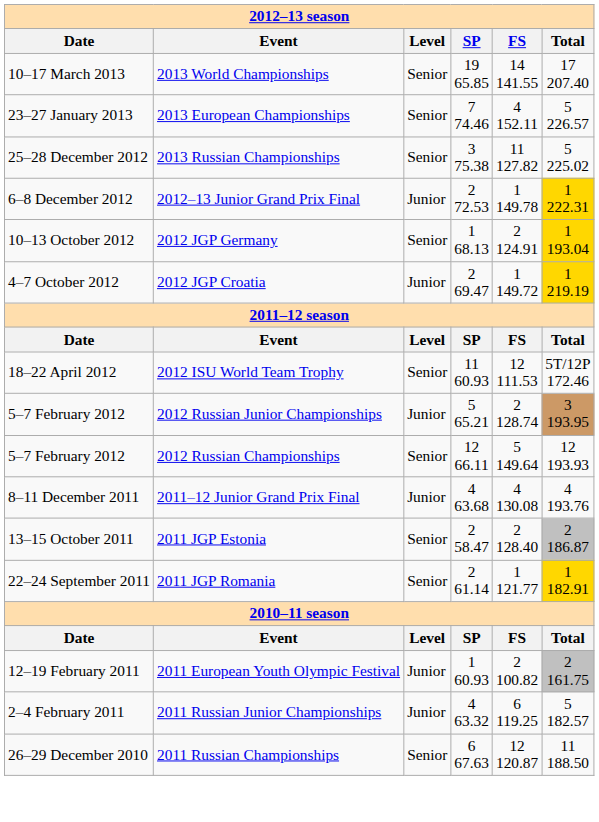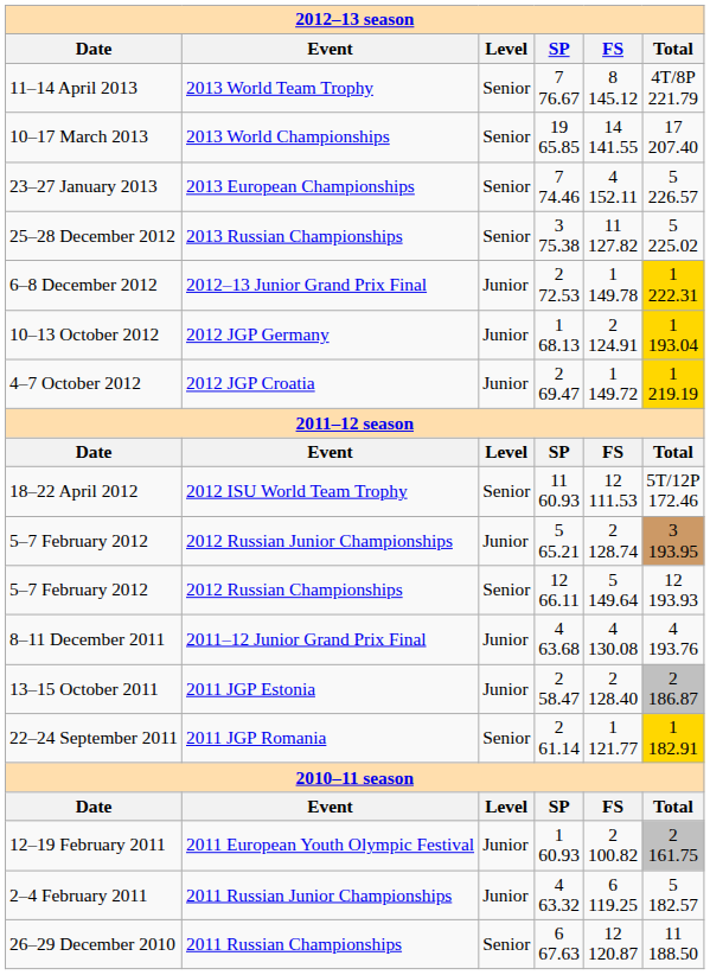 <table class="wikitable">
 <tr>
 <th style="background-color: #ffdead;" colspan=6 align=center><a href='#'>2012–13 season</a></th>
 </tr>
 <tr>
 <th>Date</th>
 <th>Event</th>
 <th>Level</th>
 <th><a href='#'>SP</a></th>
 <th><a href='#'>FS</a></th>
 <th>Total</th>
+</tr>
+<tr>
+<td>11–14 April 2013</td>
+<td><a href='#'>2013 World Team Trophy</a></td>
+<td>Senior</td>
+<td align=center>7 <br> 76.67</td>
+<td align=center>8 <br> 145.12</td>
+<td align=center>4T/8P <br> 221.79</td>
 </tr>
 <tr>
 <td>10–17 March 2013</td>
 <td><a href='#'>2013 World Championships</a></td>
 <td>Senior</td>
 <td align=center>19 <br> 65.85</td>
 <td align=center>14 <br> 141.55</td>
 <td align=center>17 <br> 207.40</td>
 </tr>
 <tr>
 <td>23–27 January 2013</td>
 <td><a href='#'>2013 European Championships</a></td>
 <td>Senior</td>
 <td align=center>7 <br> 74.46</td>
 <td align=center>4 <br> 152.11</td>
 <td align=center>5 <br> 226.57</td>
 </tr>
 <tr>
 <td>25–28 December 2012</td>
 <td><a href='#'>2013 Russian Championships</a></td>
 <td>Senior</td>
 <td align=center>3 <br> 75.38</td>
 <td align=center>11 <br> 127.82</td>
 <td align=center>5 <br> 225.02</td>
 </tr>
 <tr>
 <td>6–8 December 2012</td>
 <td><a href='#'>2012–13 Junior Grand Prix Final</a></td>
 <td>Junior</td>
 <td align=center>2 <br> 72.53</td>
 <td align=center>1 <br> 149.78</td>
 <td align=center bgcolor=gold>1 <br> 222.31</td>
 </tr>
 <tr>
 <td>10–13 October 2012</td>
 <td><a href='#'>2012 JGP Germany</a></td>
-<td>Senior</td>
+<td>Junior</td>
 <td align=center>1 <br> 68.13</td>
 <td align=center>2 <br> 124.91</td>
 <td align=center bgcolor=gold>1 <br> 193.04</td>
 </tr>
 <tr>
 <td>4–7 October 2012</td>
 <td><a href='#'>2012 JGP Croatia</a></td>
 <td>Junior</td>
 <td align=center>2 <br> 69.47</td>
 <td align=center>1 <br> 149.72</td>
 <td align=center bgcolor=gold>1 <br> 219.19</td>
 </tr>
 <tr>
 <th style="background-color: #ffdead;" colspan=6 align=center><a href='#'>2011–12 season</a></th>
 </tr>
 <tr>
 <th>Date</th>
 <th>Event</th>
 <th>Level</th>
 <th>SP</th>
 <th>FS</th>
 <th>Total</th>
 </tr>
 <tr>
 <td>18–22 April 2012</td>
 <td><a href='#'>2012 ISU World Team Trophy</a></td>
 <td>Senior</td>
 <td align=center>11 <br> 60.93</td>
 <td align=center>12 <br> 111.53</td>
 <td align=center>5T/12P <br> 172.46</td>
 </tr>
 <tr>
 <td>5–7 February 2012</td>
 <td><a href='#'>2012 Russian Junior Championships</a></td>
 <td>Junior</td>
 <td align=center>5 <br> 65.21</td>
 <td align=center>2 <br> 128.74</td>
 <td align=center bgcolor=cc9966>3 <br> 193.95</td>
 </tr>
 <tr>
 <td>5–7 February 2012</td>
 <td><a href='#'>2012 Russian Championships</a></td>
 <td>Senior</td>
 <td align=center>12 <br> 66.11</td>
 <td align=center>5 <br> 149.64</td>
 <td align=center>12 <br> 193.93</td>
 </tr>
 <tr>
 <td>8–11 December 2011</td>
 <td><a href='#'>2011–12 Junior Grand Prix Final</a></td>
 <td>Junior</td>
 <td align=center>4 <br> 63.68</td>
 <td align=center>4 <br> 130.08</td>
 <td align=center>4 <br> 193.76</td>
 </tr>
 <tr>
 <td>13–15 October 2011</td>
 <td><a href='#'>2011 JGP Estonia</a></td>
-<td>Senior</td>
+<td>Junior</td>
 <td align=center>2 <br> 58.47</td>
 <td align=center>2 <br> 128.40</td>
 <td align=center bgcolor=silver>2 <br> 186.87</td>
 </tr>
 <tr>
 <td>22–24 September 2011</td>
 <td><a href='#'>2011 JGP Romania</a></td>
 <td>Senior</td>
 <td align=center>2 <br> 61.14</td>
 <td align=center>1 <br> 121.77</td>
 <td align=center bgcolor=gold>1 <br> 182.91</td>
 </tr>
 <tr>
 <th style="background-color: #ffdead;" colspan=6 align=center><a href='#'>2010–11 season</a></th>
 </tr>
 <tr>
 <th>Date</th>
 <th>Event</th>
 <th>Level</th>
 <th>SP</th>
 <th>FS</th>
 <th>Total</th>
 </tr>
 <tr>
 <td>12–19 February 2011</td>
 <td><a href='#'>2011 European Youth Olympic Festival</a></td>
 <td>Junior</td>
 <td align=center>1 <br> 60.93</td>
 <td align=center>2 <br> 100.82</td>
 <td align=center bgcolor=silver>2 <br> 161.75</td>
 </tr>
 <tr>
 <td>2–4 February 2011</td>
 <td><a href='#'>2011 Russian Junior Championships</a></td>
 <td>Junior</td>
 <td align=center>4 <br> 63.32</td>
 <td align=center>6 <br> 119.25</td>
 <td align=center>5 <br> 182.57</td>
 </tr>
 <tr>
 <td>26–29 December 2010</td>
 <td><a href='#'>2011 Russian Championships</a></td>
 <td>Senior</td>
 <td align=center>6 <br> 67.63</td>
 <td align=center>12 <br> 120.87</td>
 <td align=center>11 <br> 188.50</td>
 </tr>
 </table>
